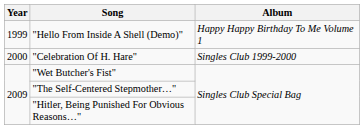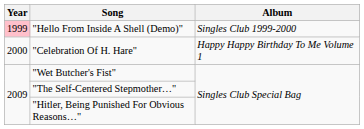 <table class="wikitable">
 <tr>
 <th width="33">Year</th>
 <th width="250">Song</th>
 <th width="250">Album</th>
 </tr>
 <tr>
-<td align="center">1999</td>
+<td align="center" style="background: pink;">1999</td>
 <td>"Hello From Inside A Shell (Demo)"</td>
-<td><em>Happy Happy Birthday To Me Volume 1</em></td>
+<td><em>Singles Club 1999-2000</em></td>
 </tr>
 <tr>
 <td align="center">2000</td>
 <td>"Celebration Of H. Hare"</td>
-<td><em>Singles Club 1999-2000</em></td>
+<td><em>Happy Happy Birthday To Me Volume 1</em></td>
 </tr>
 <tr>
 <td align="center" rowspan="3">2009</td>
 <td>"Wet Butcher's Fist"</td>
 <td rowspan="3"><em>Singles Club Special Bag</em></td>
 </tr>
 <tr>
 <td>"The Self-Centered Stepmother…"</td>
 </tr>
 <tr>
 <td>"Hitler, Being Punished For Obvious Reasons…"</td>
 </tr>
 </table>
